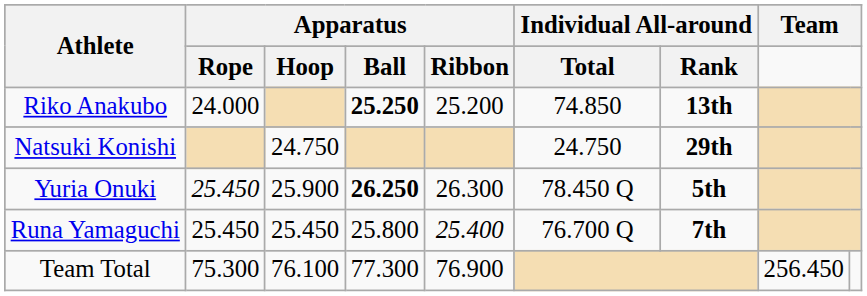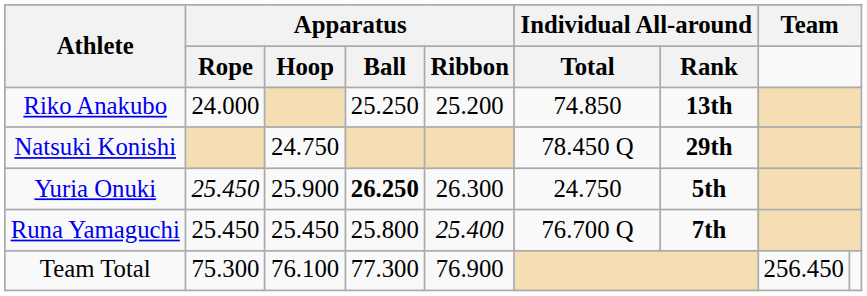 <table class=wikitable style="text-align:center; font-size:90%">
 <tr>
 <th rowspan=2>Athlete</th>
 <th colspan=4>Apparatus</th>
 <th colspan=2>Individual All-around</th>
 <th colspan=2>Team</th>
 </tr>
 <tr>
 <th>Rope</th>
 <th>Hoop</th>
 <th>Ball</th>
 <th>Ribbon</th>
 <th>Total</th>
 <th>Rank</th>
 </tr>
 <tr>
 <td><a href='#'>Riko Anakubo</a></td>
 <td align="center">24.000</td>
 <td bgcolor=wheat></td>
-<td align="center"><strong>25.250</strong></td>
+<td align="center">25.250</td>
 <td align="center">25.200</td>
 <td align="center">74.850</td>
 <td align="center"><strong>13th</strong></td>
 <td bgcolor=wheat colspan=2></td>
 </tr>
 <tr>
 <td><a href='#'>Natsuki Konishi</a></td>
 <td bgcolor=wheat></td>
 <td align="center">24.750</td>
 <td bgcolor=wheat></td>
 <td bgcolor=wheat></td>
-<td align="center">24.750</td>
+<td align="center">78.450 Q</td>
 <td align="center"><strong>29th</strong></td>
 <td bgcolor=wheat colspan=2></td>
 </tr>
 <tr>
 <td><a href='#'>Yuria Onuki</a></td>
 <td align="center"><em>25.450</em></td>
 <td align="center">25.900</td>
 <td align="center"><strong>26.250</strong></td>
 <td align="center">26.300</td>
-<td align="center">78.450 Q</td>
+<td align="center">24.750</td>
 <td align="center"><strong>5th</strong></td>
 <td bgcolor=wheat colspan=2></td>
 </tr>
 <tr>
 <td><a href='#'>Runa Yamaguchi</a></td>
 <td align="center">25.450</td>
 <td align="center">25.450</td>
 <td align="center">25.800</td>
 <td align="center"><em>25.400</em></td>
 <td align="center">76.700 Q</td>
 <td align="center"><strong>7th</strong></td>
 <td bgcolor=wheat colspan=2></td>
 </tr>
 <tr>
 <td>Team Total</td>
 <td align="center">75.300</td>
 <td align="center">76.100</td>
 <td align="center">77.300</td>
 <td align="center">76.900</td>
 <td bgcolor=wheat colspan=2></td>
 <td align="center">256.450</td>
 <td align="center"></td>
 </tr>
 </table>
